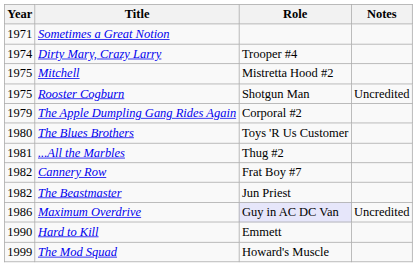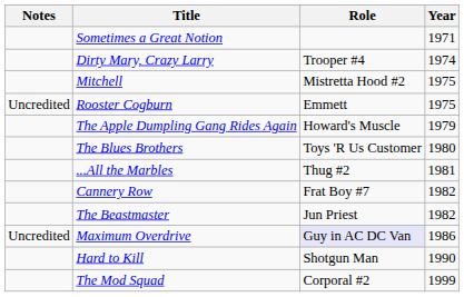 <table class="wikitable">
 <tr>
-<th>Year</th>
+<th>Notes</th>
 <th>Title</th>
 <th>Role</th>
-<th>Notes</th>
+<th>Year</th>
 </tr>
 <tr>
-<td>1971</td>
+<td></td>
 <td><em><a href='#'>Sometimes a Great Notion</a></em></td>
 <td></td>
-<td></td>
+<td>1971</td>
 </tr>
 <tr>
-<td>1974</td>
+<td></td>
 <td><em><a href='#'>Dirty Mary, Crazy Larry</a></em></td>
 <td>Trooper #4</td>
-<td></td>
+<td>1974</td>
 </tr>
 <tr>
-<td>1975</td>
+<td></td>
 <td><em><a href='#'>Mitchell</a></em></td>
 <td>Mistretta Hood #2</td>
-<td></td>
+<td>1975</td>
 </tr>
 <tr>
+<td>Uncredited</td>
+<td><em><a href='#'>Rooster Cogburn</a></em></td>
+<td>Emmett</td>
 <td>1975</td>
-<td><em><a href='#'>Rooster Cogburn</a></em></td>
-<td>Shotgun Man</td>
-<td>Uncredited</td>
 </tr>
 <tr>
+<td></td>
+<td><em><a href='#'>The Apple Dumpling Gang Rides Again</a></em></td>
+<td>Howard's Muscle</td>
 <td>1979</td>
-<td><em><a href='#'>The Apple Dumpling Gang Rides Again</a></em></td>
-<td>Corporal #2</td>
-<td></td>
 </tr>
 <tr>
-<td>1980</td>
+<td></td>
 <td><em><a href='#'>The Blues Brothers</a></em></td>
 <td>Toys 'R Us Customer</td>
-<td></td>
+<td>1980</td>
 </tr>
 <tr>
-<td>1981</td>
+<td></td>
 <td><em><a href='#'>...All the Marbles</a></em></td>
 <td>Thug #2</td>
-<td></td>
+<td>1981</td>
 </tr>
 <tr>
-<td>1982</td>
+<td></td>
 <td><em><a href='#'>Cannery Row</a></em></td>
 <td>Frat Boy #7</td>
-<td></td>
+<td>1982</td>
 </tr>
 <tr>
-<td>1982</td>
+<td></td>
 <td><em><a href='#'>The Beastmaster</a></em></td>
 <td>Jun Priest</td>
-<td></td>
+<td>1982</td>
 </tr>
 <tr>
-<td>1986</td>
+<td>Uncredited</td>
 <td><em><a href='#'>Maximum Overdrive</a></em></td>
 <td style="background: lavender;">Guy in AC DC Van</td>
-<td>Uncredited</td>
+<td>1986</td>
 </tr>
 <tr>
+<td></td>
+<td><em><a href='#'>Hard to Kill</a></em></td>
+<td>Shotgun Man</td>
 <td>1990</td>
-<td><em><a href='#'>Hard to Kill</a></em></td>
-<td>Emmett</td>
-<td></td>
 </tr>
 <tr>
+<td></td>
+<td><em><a href='#'>The Mod Squad</a></em></td>
+<td>Corporal #2</td>
 <td>1999</td>
-<td><em><a href='#'>The Mod Squad</a></em></td>
-<td>Howard's Muscle</td>
-<td></td>
 </tr>
 </table>
